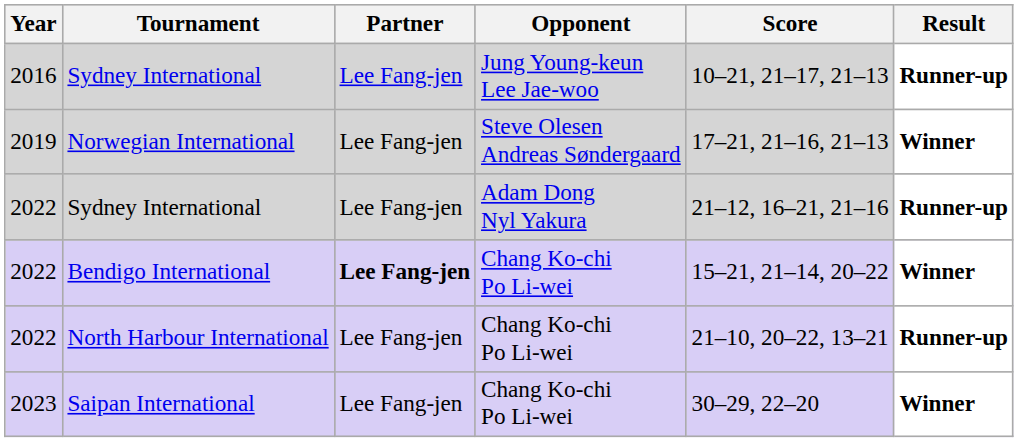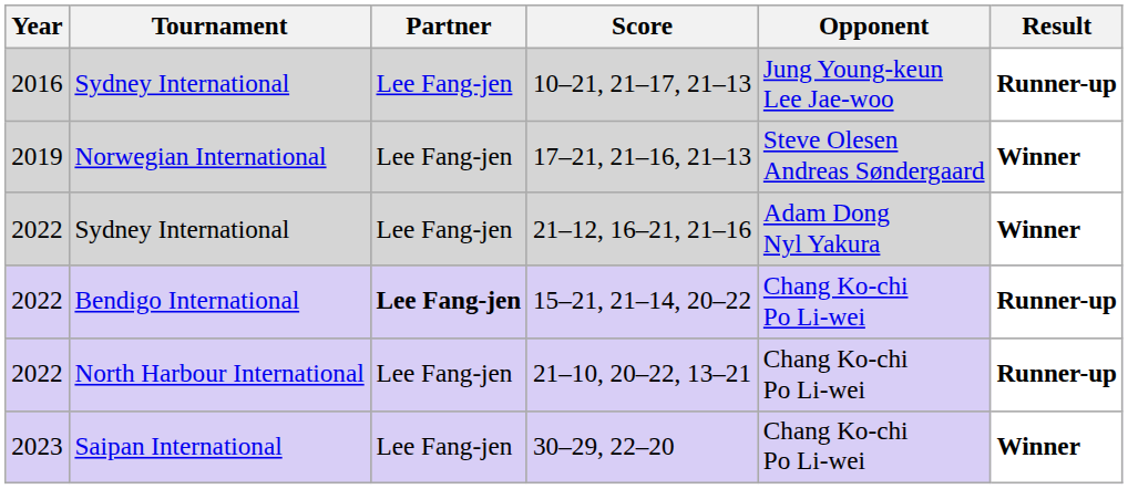 <table class="sortable wikitable" style="font-size: 90%;">
 <tr>
 <th>Year</th>
 <th>Tournament</th>
 <th>Partner</th>
+<th>Score</th>
 <th>Opponent</th>
-<th>Score</th>
 <th>Result</th>
 </tr>
 <tr style="background:#D5D5D5">
 <td align="center">2016</td>
 <td align="left"><a href='#'>Sydney International</a></td>
 <td align="left"> <a href='#'>Lee Fang-jen</a></td>
+<td align="left">10–21, 21–17, 21–13</td>
 <td align="left"> <a href='#'>Jung Young-keun</a><br> <a href='#'>Lee Jae-woo</a></td>
-<td align="left">10–21, 21–17, 21–13</td>
 <td style="text-align:left; background:white"> <strong>Runner-up</strong></td>
 </tr>
 <tr style="background:#D5D5D5">
 <td align="center">2019</td>
 <td align="left"><a href='#'>Norwegian International</a></td>
 <td align="left"> Lee Fang-jen</td>
+<td align="left">17–21, 21–16, 21–13</td>
 <td align="left"> <a href='#'>Steve Olesen</a><br> <a href='#'>Andreas Søndergaard</a></td>
-<td align="left">17–21, 21–16, 21–13</td>
 <td style="text-align:left; background:white"> <strong>Winner</strong></td>
 </tr>
 <tr style="background:#D5D5D5">
 <td align="center">2022</td>
 <td align="left">Sydney International</td>
 <td align="left"> Lee Fang-jen</td>
+<td align="left">21–12, 16–21, 21–16</td>
 <td align="left"> <a href='#'>Adam Dong</a><br> <a href='#'>Nyl Yakura</a></td>
-<td align="left">21–12, 16–21, 21–16</td>
-<td style="text-align:left; background:white"> <strong>Runner-up</strong></td>
+<td style="text-align:left; background:white"> <strong>Winner</strong></td>
 </tr>
 <tr style="background:#D8CEF6">
 <td align="center">2022</td>
 <td align="left"><a href='#'>Bendigo International</a></td>
 <td align="left"><strong> Lee Fang-jen</strong></td>
+<td align="left">15–21, 21–14, 20–22</td>
 <td align="left"> <a href='#'>Chang Ko-chi</a><br> <a href='#'>Po Li-wei</a></td>
-<td align="left">15–21, 21–14, 20–22</td>
-<td style="text-align:left; background:white"> <strong>Winner</strong></td>
+<td style="text-align:left; background:white"> <strong>Runner-up</strong></td>
 </tr>
 <tr style="background:#D8CEF6">
 <td align="center">2022</td>
 <td align="left"><a href='#'>North Harbour International</a></td>
 <td align="left"> Lee Fang-jen</td>
+<td align="left">21–10, 20–22, 13–21</td>
 <td align="left"> Chang Ko-chi<br> Po Li-wei</td>
-<td align="left">21–10, 20–22, 13–21</td>
 <td style="text-align:left; background:white"> <strong>Runner-up</strong></td>
 </tr>
 <tr style="background:#D8CEF6">
 <td align="center">2023</td>
 <td align="left"><a href='#'>Saipan International</a></td>
 <td align="left"> Lee Fang-jen</td>
+<td align="left">30–29, 22–20</td>
 <td align="left"> Chang Ko-chi<br> Po Li-wei</td>
-<td align="left">30–29, 22–20</td>
 <td style="text-align:left; background:white"> <strong>Winner</strong></td>
 </tr>
 </table>
